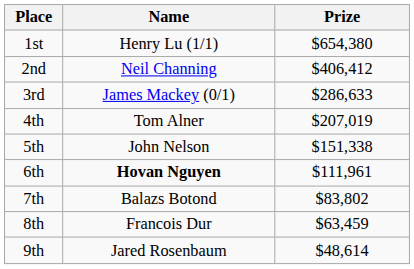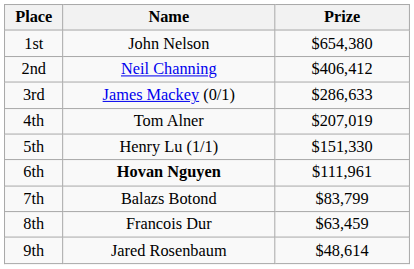 <table class="wikitable">
 <tr>
 <th width="50">Place</th>
 <th width="200">Name</th>
 <th width="125">Prize</th>
 </tr>
 <tr>
 <td align = "center">1st</td>
-<td align = "center">Henry Lu (1/1)</td>
+<td align = "center">John Nelson</td>
 <td align = "center">$654,380</td>
 </tr>
 <tr>
 <td align = "center">2nd</td>
 <td align = "center"><a href='#'>Neil Channing</a></td>
 <td align = "center">$406,412</td>
 </tr>
 <tr>
 <td align = "center">3rd</td>
 <td align = "center"><a href='#'>James Mackey</a> (0/1)</td>
 <td align = "center">$286,633</td>
 </tr>
 <tr>
 <td align = "center">4th</td>
 <td align = "center">Tom Alner</td>
 <td align = "center">$207,019</td>
 </tr>
 <tr>
 <td align = "center">5th</td>
-<td align = "center">John Nelson</td>
-<td align = "center">$151,338</td>
+<td align = "center">Henry Lu (1/1)</td>
+<td align = "center">$151,330</td>
 </tr>
 <tr>
 <td align = "center">6th</td>
 <td align = "center"><strong>Hovan Nguyen</strong></td>
 <td align = "center">$111,961</td>
 </tr>
 <tr>
 <td align = "center">7th</td>
 <td align = "center">Balazs Botond</td>
-<td align = "center">$83,802</td>
+<td align = "center">$83,799</td>
 </tr>
 <tr>
 <td align = "center">8th</td>
 <td align = "center">Francois Dur</td>
 <td align = "center">$63,459</td>
 </tr>
 <tr>
 <td align = "center">9th</td>
 <td align = "center">Jared Rosenbaum</td>
 <td align = "center">$48,614</td>
 </tr>
 </table>
